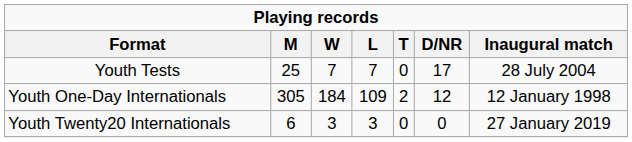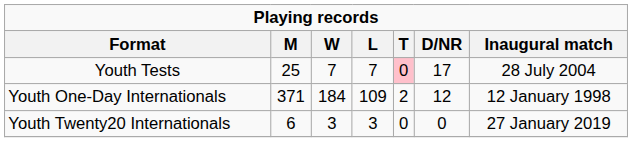 <table class="wikitable" style="text-align: center; width: 600px">
 <tr>
 <td colspan=7 align="center"><strong>Playing records</strong></td>
 </tr>
 <tr>
 <th>Format</th>
 <th>M</th>
 <th>W</th>
 <th>L</th>
 <th>T</th>
 <th>D/NR</th>
 <th>Inaugural match</th>
 </tr>
 <tr>
 <td alingn="left">Youth Tests</td>
 <td>25</td>
 <td>7</td>
 <td>7</td>
-<td>0</td>
+<td style="background: pink;">0</td>
 <td>17</td>
 <td>28 July 2004</td>
 </tr>
 <tr>
 <td align="left">Youth One-Day Internationals</td>
-<td>305</td>
+<td>371</td>
 <td>184</td>
 <td>109</td>
 <td>2</td>
 <td>12</td>
 <td>12 January 1998</td>
 </tr>
 <tr>
 <td align="left">Youth Twenty20 Internationals</td>
 <td>6</td>
 <td>3</td>
 <td>3</td>
 <td>0</td>
 <td>0</td>
 <td>27 January 2019</td>
 </tr>
 <tr>
 </tr>
 </table>
